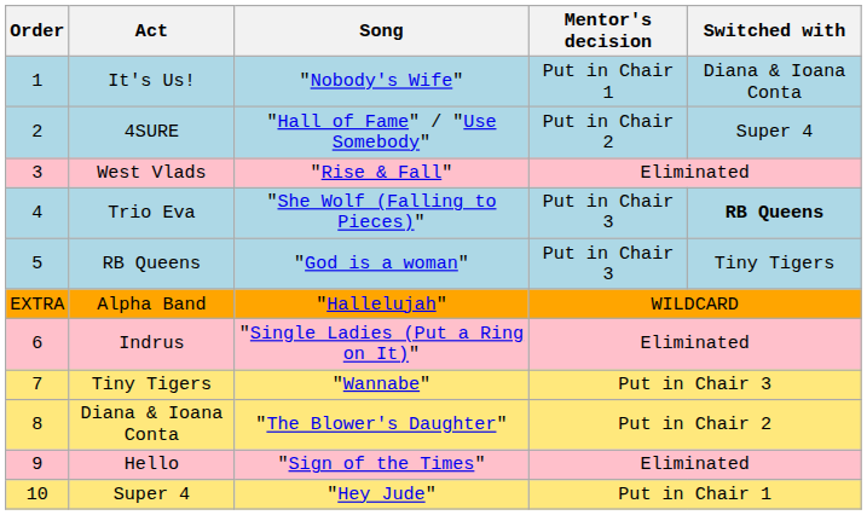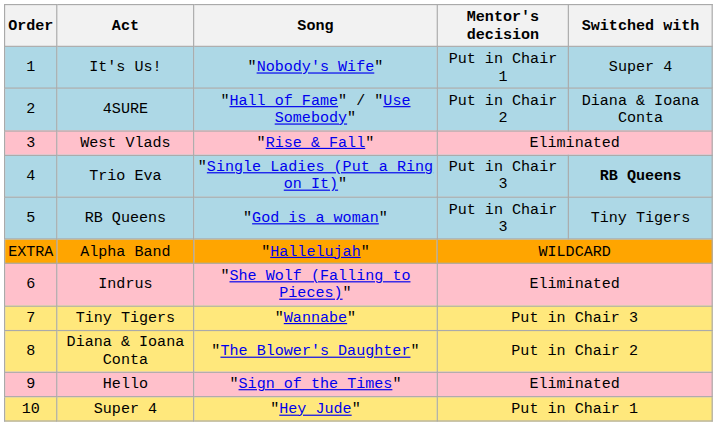 <table class="wikitable plainrowheaders" style="text-align: center;">
 <tr>
 <th>Order</th>
 <th>Act</th>
 <th>Song</th>
 <th>Mentor's decision</th>
 <th>Switched with</th>
 </tr>
 <tr bgcolor=lightblue>
 <td>1</td>
 <td>It's Us!</td>
 <td>"<a href='#'>Nobody's Wife</a>"</td>
 <td>Put in Chair 1</td>
-<td>Diana & Ioana Conta</td>
+<td>Super 4</td>
 </tr>
 <tr bgcolor=lightblue>
 <td>2</td>
 <td>4SURE</td>
 <td>"<a href='#'>Hall of Fame</a>" / "<a href='#'>Use Somebody</a>"</td>
 <td>Put in Chair 2</td>
-<td>Super 4</td>
+<td>Diana & Ioana Conta</td>
 </tr>
 <tr bgcolor=pink>
 <td>3</td>
 <td>West Vlads</td>
 <td>"<a href='#'>Rise & Fall</a>"</td>
 <td colspan="2">Eliminated</td>
 </tr>
 <tr bgcolor=lightblue>
 <td>4</td>
 <td>Trio Eva</td>
-<td>"<a href='#'>She Wolf (Falling to Pieces)</a>"</td>
+<td>"<a href='#'>Single Ladies (Put a Ring on It)</a>"</td>
 <td>Put in Chair 3</td>
 <td><strong>RB Queens</strong></td>
 </tr>
 <tr bgcolor=lightblue>
 <td>5</td>
 <td>RB Queens</td>
 <td>"<a href='#'>God is a woman</a>"</td>
 <td>Put in Chair 3</td>
 <td>Tiny Tigers</td>
 </tr>
 <tr bgcolor=orange>
 <td>EXTRA</td>
 <td>Alpha Band</td>
 <td>"<a href='#'>Hallelujah</a>"</td>
 <td colspan="2">WILDCARD</td>
 </tr>
 <tr bgcolor=pink>
 <td>6</td>
 <td>Indrus</td>
-<td>"<a href='#'>Single Ladies (Put a Ring on It)</a>"</td>
+<td>"<a href='#'>She Wolf (Falling to Pieces)</a>"</td>
 <td colspan="2">Eliminated</td>
 </tr>
 <tr bgcolor=#FFE87C>
 <td>7</td>
 <td>Tiny Tigers</td>
 <td>"<a href='#'>Wannabe</a>"</td>
 <td colspan="2">Put in Chair 3</td>
 </tr>
 <tr bgcolor=#FFE87C>
 <td>8</td>
 <td>Diana & Ioana Conta</td>
 <td>"<a href='#'>The Blower's Daughter</a>"</td>
 <td colspan="2">Put in Chair 2</td>
 </tr>
 <tr bgcolor=pink>
 <td>9</td>
 <td>Hello</td>
 <td>"<a href='#'>Sign of the Times</a>"</td>
 <td colspan="2">Eliminated</td>
 </tr>
 <tr bgcolor=#FFE87C>
 <td>10</td>
 <td>Super 4</td>
 <td>"<a href='#'>Hey Jude</a>"</td>
 <td colspan="2">Put in Chair 1</td>
 </tr>
 </table>
